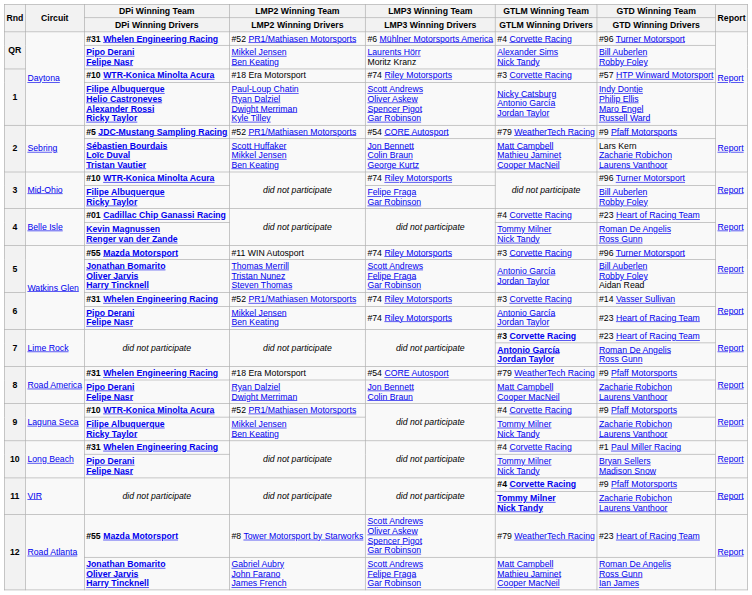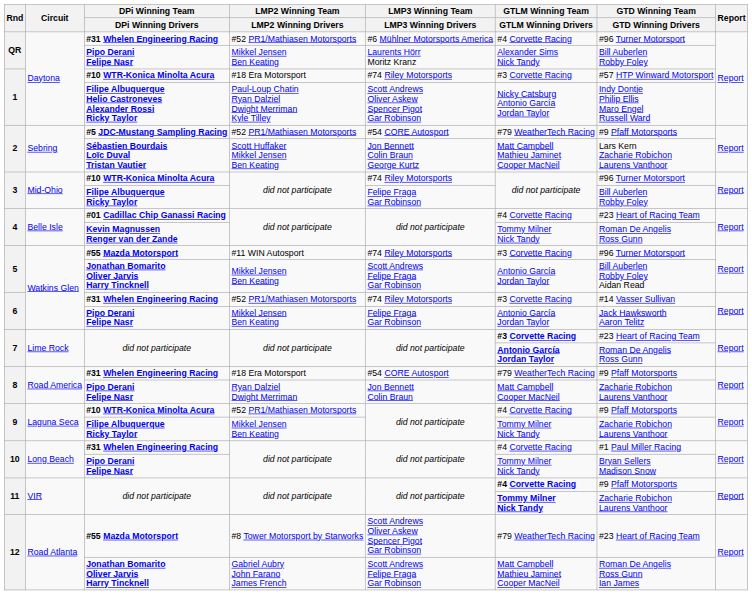 <table class="wikitable" style="font-size:85%;">
 <tr>
 <th rowspan=2>Rnd</th>
 <th rowspan=2>Circuit</th>
 <th>DPi Winning Team</th>
 <th>LMP2 Winning Team</th>
 <th>LMP3 Winning Team</th>
 <th>GTLM Winning Team</th>
 <th>GTD Winning Team</th>
 <th rowspan=2>Report</th>
 </tr>
 <tr>
 <th>DPi Winning Drivers</th>
 <th>LMP2 Winning Drivers</th>
 <th>LMP3 Winning Drivers</th>
 <th>GTLM Winning Drivers</th>
 <th>GTD Winning Drivers</th>
 </tr>
 <tr>
 <th rowspan=2>QR</th>
 <td rowspan=4><a href='#'>Daytona</a></td>
 <td><strong> #31 <a href='#'>Whelen Engineering Racing</a></strong></td>
 <td> #52 <a href='#'>PR1/Mathiasen Motorsports</a></td>
 <td> #6 <a href='#'>Mühlner Motorsports America</a></td>
 <td> #4 <a href='#'>Corvette Racing</a></td>
 <td> #96 <a href='#'>Turner Motorsport</a></td>
 <td rowspan=4><a href='#'>Report</a></td>
 </tr>
 <tr>
 <td><strong> <a href='#'>Pipo Derani</a><br> <a href='#'>Felipe Nasr</a></strong></td>
 <td> <a href='#'>Mikkel Jensen</a><br> <a href='#'>Ben Keating</a></td>
 <td> <a href='#'>Laurents Hörr</a><br> Moritz Kranz</td>
 <td> <a href='#'>Alexander Sims</a><br> <a href='#'>Nick Tandy</a></td>
 <td> <a href='#'>Bill Auberlen</a><br> <a href='#'>Robby Foley</a></td>
 </tr>
 <tr>
 <th rowspan=2>1</th>
 <td><strong> #10 <a href='#'>WTR-Konica Minolta Acura</a></strong></td>
 <td> #18 Era Motorsport</td>
 <td> #74 <a href='#'>Riley Motorsports</a></td>
 <td> #3 <a href='#'>Corvette Racing</a></td>
 <td> #57 <a href='#'>HTP Winward Motorsport</a></td>
 </tr>
 <tr>
 <td><strong> <a href='#'>Filipe Albuquerque</a><br> <a href='#'>Helio Castroneves</a><br> <a href='#'>Alexander Rossi</a><br> <a href='#'>Ricky Taylor</a></strong></td>
 <td> <a href='#'>Paul-Loup Chatin</a><br> <a href='#'>Ryan Dalziel</a><br> <a href='#'>Dwight Merriman</a><br> <a href='#'>Kyle Tilley</a></td>
 <td> <a href='#'>Scott Andrews</a><br> <a href='#'>Oliver Askew</a><br> <a href='#'>Spencer Pigot</a><br> <a href='#'>Gar Robinson</a></td>
 <td> <a href='#'>Nicky Catsburg</a><br> <a href='#'>Antonio García</a><br> <a href='#'>Jordan Taylor</a></td>
 <td> <a href='#'>Indy Dontje</a><br> <a href='#'>Philip Ellis</a><br> <a href='#'>Maro Engel</a><br> <a href='#'>Russell Ward</a></td>
 </tr>
 <tr>
 <th rowspan=2>2</th>
 <td rowspan=2><a href='#'>Sebring</a></td>
 <td><strong> #5 <a href='#'>JDC-Mustang Sampling Racing</a></strong></td>
 <td> #52 <a href='#'>PR1/Mathiasen Motorsports</a></td>
 <td> #54 <a href='#'>CORE Autosport</a></td>
 <td> #79 <a href='#'>WeatherTech Racing</a></td>
 <td> #9 <a href='#'>Pfaff Motorsports</a></td>
 <td rowspan=2><a href='#'>Report</a></td>
 </tr>
 <tr>
 <td><strong> <a href='#'>Sébastien Bourdais</a><br> <a href='#'>Loïc Duval</a><br> <a href='#'>Tristan Vautier</a></strong></td>
 <td> <a href='#'>Scott Huffaker</a><br> <a href='#'>Mikkel Jensen</a><br> <a href='#'>Ben Keating</a></td>
 <td> <a href='#'>Jon Bennett</a><br> <a href='#'>Colin Braun</a><br> <a href='#'>George Kurtz</a></td>
 <td> <a href='#'>Matt Campbell</a><br> <a href='#'>Mathieu Jaminet</a><br> <a href='#'>Cooper MacNeil</a></td>
 <td> Lars Kern<br> <a href='#'>Zacharie Robichon</a><br> <a href='#'>Laurens Vanthoor</a></td>
 </tr>
 <tr>
 <th rowspan=2>3</th>
 <td rowspan=2><a href='#'>Mid-Ohio</a></td>
 <td><strong> #10 <a href='#'>WTR-Konica Minolta Acura</a></strong></td>
 <td rowspan=2 align=center><em>did not participate</em></td>
 <td> #74 <a href='#'>Riley Motorsports</a></td>
 <td rowspan=2 align=center><em>did not participate</em></td>
 <td> #96 <a href='#'>Turner Motorsport</a></td>
 <td rowspan=2><a href='#'>Report</a></td>
 </tr>
 <tr>
 <td><strong> <a href='#'>Filipe Albuquerque</a><br> <a href='#'>Ricky Taylor</a></strong></td>
 <td> <a href='#'>Felipe Fraga</a><br> <a href='#'>Gar Robinson</a></td>
 <td> <a href='#'>Bill Auberlen</a><br> <a href='#'>Robby Foley</a></td>
 </tr>
 <tr>
 <th rowspan=2>4</th>
 <td rowspan=2><a href='#'>Belle Isle</a></td>
 <td><strong> #01 <a href='#'>Cadillac Chip Ganassi Racing</a></strong></td>
 <td rowspan=2 align=center><em>did not participate</em></td>
 <td rowspan=2 align=center><em>did not participate</em></td>
 <td> #4 <a href='#'>Corvette Racing</a></td>
 <td> #23 <a href='#'>Heart of Racing Team</a></td>
 <td rowspan=2><a href='#'>Report</a></td>
 </tr>
 <tr>
 <td><strong> <a href='#'>Kevin Magnussen</a><br> <a href='#'>Renger van der Zande</a></strong></td>
 <td> <a href='#'>Tommy Milner</a><br> <a href='#'>Nick Tandy</a></td>
 <td> <a href='#'>Roman De Angelis</a><br> <a href='#'>Ross Gunn</a></td>
 </tr>
 <tr>
 <th rowspan=2>5</th>
 <td rowspan=4><a href='#'>Watkins Glen</a></td>
 <td><strong> #55 <a href='#'>Mazda Motorsport</a></strong></td>
 <td> #11 WIN Autosport</td>
 <td> #74 <a href='#'>Riley Motorsports</a></td>
 <td> #3 <a href='#'>Corvette Racing</a></td>
 <td> #96 <a href='#'>Turner Motorsport</a></td>
 <td rowspan=2><a href='#'>Report</a></td>
 </tr>
 <tr>
 <td><strong> <a href='#'>Jonathan Bomarito</a><br> <a href='#'>Oliver Jarvis</a><br> <a href='#'>Harry Tincknell</a></strong></td>
-<td> <a href='#'>Thomas Merrill</a><br> <a href='#'>Tristan Nunez</a><br> <a href='#'>Steven Thomas</a></td>
+<td> <a href='#'>Mikkel Jensen</a><br> <a href='#'>Ben Keating</a></td>
 <td> <a href='#'>Scott Andrews</a><br> <a href='#'>Felipe Fraga</a><br> <a href='#'>Gar Robinson</a></td>
 <td> <a href='#'>Antonio García</a><br> <a href='#'>Jordan Taylor</a></td>
 <td> <a href='#'>Bill Auberlen</a><br> <a href='#'>Robby Foley</a><br> Aidan Read</td>
 </tr>
 <tr>
 <th rowspan=2>6</th>
 <td><strong> #31 <a href='#'>Whelen Engineering Racing</a></strong></td>
 <td> #52 <a href='#'>PR1/Mathiasen Motorsports</a></td>
 <td> #74 <a href='#'>Riley Motorsports</a></td>
 <td> #3 <a href='#'>Corvette Racing</a></td>
 <td> #14 <a href='#'>Vasser Sullivan</a></td>
 <td rowspan=2><a href='#'>Report</a></td>
 </tr>
 <tr>
 <td><strong> <a href='#'>Pipo Derani</a><br> <a href='#'>Felipe Nasr</a></strong></td>
 <td> <a href='#'>Mikkel Jensen</a><br> <a href='#'>Ben Keating</a></td>
-<td> #74 <a href='#'>Riley Motorsports</a></td>
+<td> <a href='#'>Felipe Fraga</a><br> <a href='#'>Gar Robinson</a></td>
 <td> <a href='#'>Antonio García</a><br> <a href='#'>Jordan Taylor</a></td>
-<td> #23 <a href='#'>Heart of Racing Team</a></td>
+<td> <a href='#'>Jack Hawksworth</a><br> <a href='#'>Aaron Telitz</a></td>
 </tr>
 <tr>
 <th rowspan=2>7</th>
 <td rowspan=2><a href='#'>Lime Rock</a></td>
 <td rowspan=2 align=center><em>did not participate</em></td>
 <td rowspan=2 align=center><em>did not participate</em></td>
 <td rowspan=2 align=center><em>did not participate</em></td>
 <td><strong> #3 <a href='#'>Corvette Racing</a></strong></td>
 <td> #23 <a href='#'>Heart of Racing Team</a></td>
 <td rowspan=2><a href='#'>Report</a></td>
 </tr>
 <tr>
 <td><strong> <a href='#'>Antonio García</a><br> <a href='#'>Jordan Taylor</a></strong></td>
 <td> <a href='#'>Roman De Angelis</a><br> <a href='#'>Ross Gunn</a></td>
 </tr>
 <tr>
 <th rowspan=2>8</th>
 <td rowspan=2><a href='#'>Road America</a></td>
 <td><strong> #31 <a href='#'>Whelen Engineering Racing</a></strong></td>
 <td> #18 Era Motorsport</td>
 <td> #54 <a href='#'>CORE Autosport</a></td>
 <td> #79 <a href='#'>WeatherTech Racing</a></td>
 <td> #9 <a href='#'>Pfaff Motorsports</a></td>
 <td rowspan=2><a href='#'>Report</a></td>
 </tr>
 <tr>
 <td><strong> <a href='#'>Pipo Derani</a><br> <a href='#'>Felipe Nasr</a></strong></td>
 <td> <a href='#'>Ryan Dalziel</a><br> <a href='#'>Dwight Merriman</a></td>
 <td> <a href='#'>Jon Bennett</a><br> <a href='#'>Colin Braun</a></td>
 <td> <a href='#'>Matt Campbell</a><br> <a href='#'>Cooper MacNeil</a></td>
 <td> <a href='#'>Zacharie Robichon</a><br> <a href='#'>Laurens Vanthoor</a></td>
 </tr>
 <tr>
 <th rowspan=2>9</th>
 <td rowspan=2><a href='#'>Laguna Seca</a></td>
 <td><strong> #10 <a href='#'>WTR-Konica Minolta Acura</a></strong></td>
 <td> #52 <a href='#'>PR1/Mathiasen Motorsports</a></td>
 <td rowspan=2 align=center><em>did not participate</em></td>
 <td> #4 <a href='#'>Corvette Racing</a></td>
 <td> #9 <a href='#'>Pfaff Motorsports</a></td>
 <td rowspan=2><a href='#'>Report</a></td>
 </tr>
 <tr>
 <td><strong> <a href='#'>Filipe Albuquerque</a><br> <a href='#'>Ricky Taylor</a></strong></td>
 <td> <a href='#'>Mikkel Jensen</a><br> <a href='#'>Ben Keating</a></td>
 <td> <a href='#'>Tommy Milner</a><br> <a href='#'>Nick Tandy</a></td>
 <td> <a href='#'>Zacharie Robichon</a><br> <a href='#'>Laurens Vanthoor</a></td>
 </tr>
 <tr>
 <th rowspan=2>10</th>
 <td rowspan=2><a href='#'>Long Beach</a></td>
 <td><strong> #31 <a href='#'>Whelen Engineering Racing</a></strong></td>
 <td rowspan=2 align=center><em>did not participate</em></td>
 <td rowspan=2 align=center><em>did not participate</em></td>
 <td> #4 <a href='#'>Corvette Racing</a></td>
 <td> #1 <a href='#'>Paul Miller Racing</a></td>
 <td rowspan=2><a href='#'>Report</a></td>
 </tr>
 <tr>
 <td><strong> <a href='#'>Pipo Derani</a><br> <a href='#'>Felipe Nasr</a></strong></td>
 <td> <a href='#'>Tommy Milner</a><br> <a href='#'>Nick Tandy</a></td>
 <td> <a href='#'>Bryan Sellers</a><br> <a href='#'>Madison Snow</a></td>
 </tr>
 <tr>
 <th rowspan=2>11</th>
 <td rowspan=2><a href='#'>VIR</a></td>
 <td rowspan=2 align=center><em>did not participate</em></td>
 <td rowspan=2 align=center><em>did not participate</em></td>
 <td rowspan=2 align=center><em>did not participate</em></td>
 <td><strong> #4 <a href='#'>Corvette Racing</a></strong></td>
 <td> #9 <a href='#'>Pfaff Motorsports</a></td>
 <td rowspan=2><a href='#'>Report</a></td>
 </tr>
 <tr>
 <td><strong> <a href='#'>Tommy Milner</a><br> <a href='#'>Nick Tandy</a></strong></td>
 <td> <a href='#'>Zacharie Robichon</a><br> <a href='#'>Laurens Vanthoor</a></td>
 </tr>
 <tr>
 <th rowspan=2>12</th>
 <td rowspan=2><a href='#'>Road Atlanta</a></td>
 <td><strong> #55 <a href='#'>Mazda Motorsport</a></strong></td>
 <td> #8 <a href='#'>Tower Motorsport by Starworks</a></td>
 <td> <a href='#'>Scott Andrews</a><br> <a href='#'>Oliver Askew</a><br> <a href='#'>Spencer Pigot</a><br> <a href='#'>Gar Robinson</a></td>
 <td> #79 <a href='#'>WeatherTech Racing</a></td>
 <td> #23 <a href='#'>Heart of Racing Team</a></td>
 <td rowspan=2><a href='#'>Report</a></td>
 </tr>
 <tr>
 <td><strong> <a href='#'>Jonathan Bomarito</a><br> <a href='#'>Oliver Jarvis</a><br> <a href='#'>Harry Tincknell</a></strong></td>
 <td> <a href='#'>Gabriel Aubry</a><br> <a href='#'>John Farano</a><br> <a href='#'>James French</a></td>
 <td> <a href='#'>Scott Andrews</a><br> <a href='#'>Felipe Fraga</a><br> <a href='#'>Gar Robinson</a></td>
 <td> <a href='#'>Matt Campbell</a><br> <a href='#'>Mathieu Jaminet</a><br> <a href='#'>Cooper MacNeil</a></td>
 <td> <a href='#'>Roman De Angelis</a><br> <a href='#'>Ross Gunn</a><br> <a href='#'>Ian James</a></td>
 </tr>
 </table>
